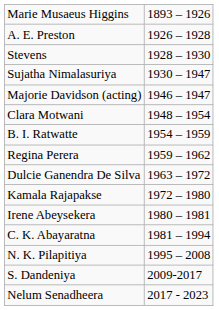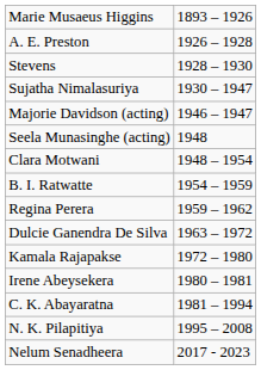 <table class="wikitable">
 <tr>
 <td>Marie Musaeus Higgins</td>
 <td>1893 – 1926</td>
 </tr>
 <tr>
 <td>A. E. Preston</td>
 <td>1926 – 1928</td>
 </tr>
 <tr>
 <td>Stevens</td>
 <td>1928 – 1930</td>
 </tr>
 <tr>
 <td>Sujatha Nimalasuriya</td>
 <td>1930 – 1947</td>
 </tr>
 <tr>
 <td>Majorie Davidson (acting)</td>
 <td>1946 – 1947</td>
+</tr>
+<tr>
+<td>Seela Munasinghe (acting)</td>
+<td>1948</td>
 </tr>
 <tr>
 <td>Clara Motwani</td>
 <td>1948 – 1954</td>
 </tr>
 <tr>
 <td>B. I. Ratwatte</td>
 <td>1954 – 1959</td>
 </tr>
 <tr>
 <td>Regina Perera</td>
 <td>1959 – 1962</td>
 </tr>
 <tr>
 <td>Dulcie Ganendra De Silva</td>
 <td>1963 – 1972</td>
 </tr>
 <tr>
 <td>Kamala Rajapakse</td>
 <td>1972 – 1980</td>
 </tr>
 <tr>
 <td>Irene Abeysekera</td>
 <td>1980 – 1981</td>
 </tr>
 <tr>
 <td>C. K. Abayaratna</td>
 <td>1981 – 1994</td>
 </tr>
 <tr>
 <td>N. K. Pilapitiya</td>
 <td>1995 – 2008</td>
 </tr>
 <tr>
-<td>S. Dandeniya</td>
-<td>2009-2017</td>
-</tr>
-<tr>
 <td>Nelum Senadheera</td>
 <td>2017 - 2023</td>
 </tr>
 </table>
